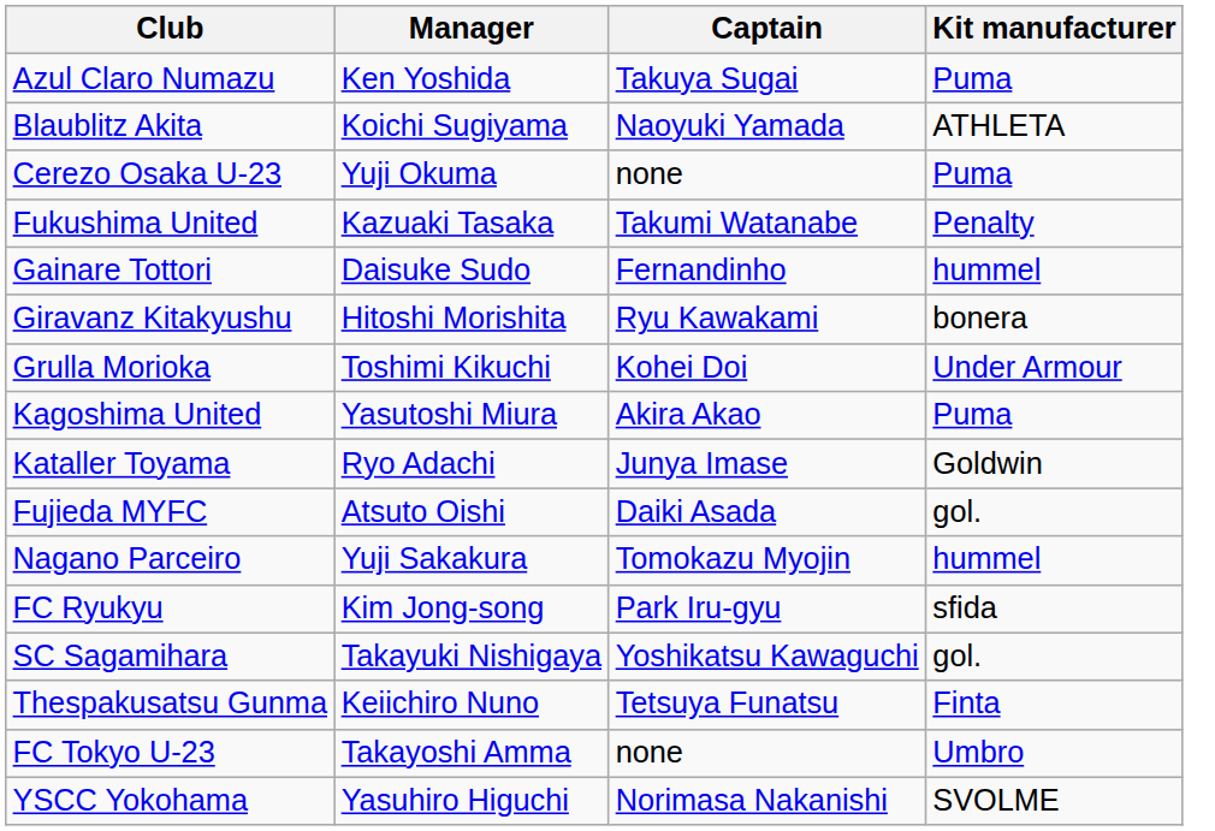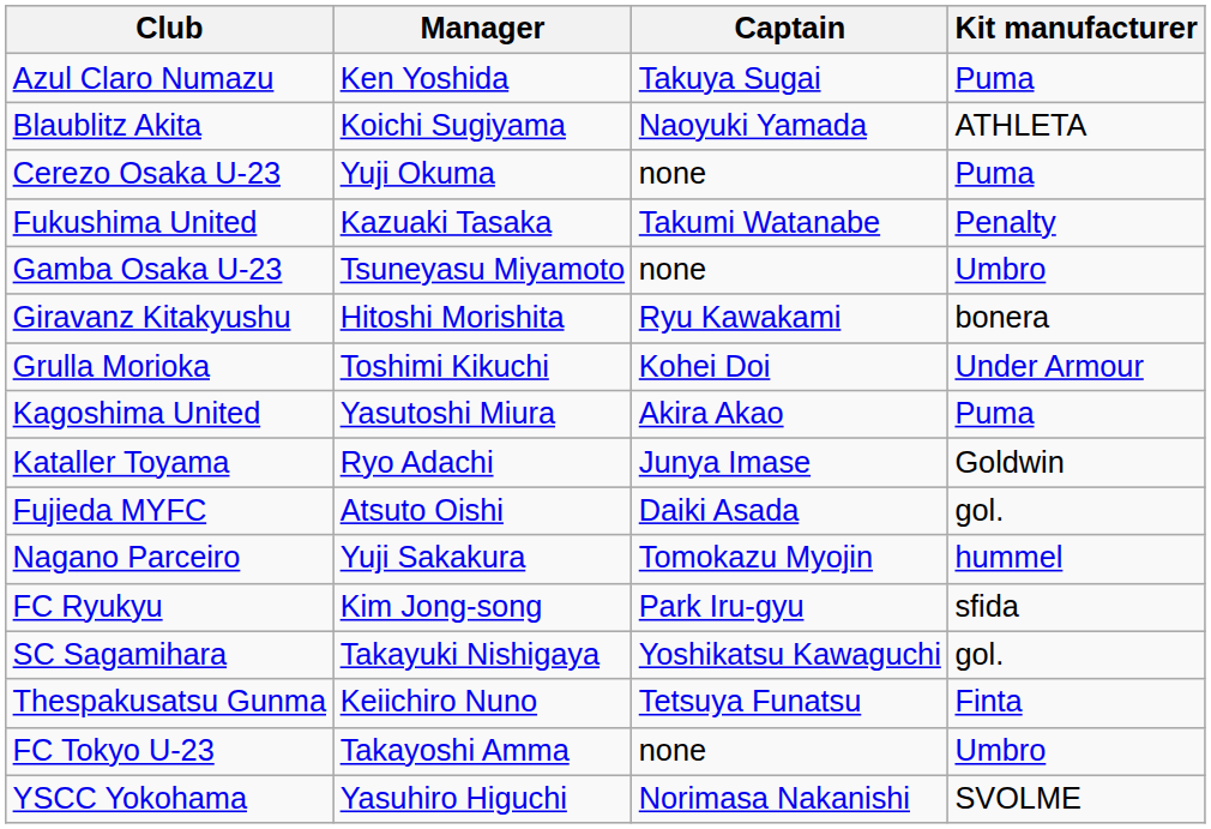 <table class="wikitable sortable">
 <tr>
 <th>Club</th>
 <th>Manager</th>
 <th>Captain</th>
 <th>Kit manufacturer</th>
 </tr>
 <tr>
 <td><a href='#'>Azul Claro Numazu</a></td>
 <td> <a href='#'>Ken Yoshida</a></td>
 <td> <a href='#'>Takuya Sugai</a></td>
 <td><a href='#'>Puma</a></td>
 </tr>
 <tr>
 <td><a href='#'>Blaublitz Akita</a></td>
 <td> <a href='#'>Koichi Sugiyama</a></td>
 <td> <a href='#'>Naoyuki Yamada</a></td>
 <td>ATHLETA</td>
 </tr>
 <tr>
 <td><a href='#'>Cerezo Osaka U-23</a></td>
 <td> <a href='#'>Yuji Okuma</a></td>
 <td>none</td>
 <td><a href='#'>Puma</a></td>
 </tr>
 <tr>
 <td><a href='#'>Fukushima United</a></td>
 <td> <a href='#'>Kazuaki Tasaka</a></td>
 <td> <a href='#'>Takumi Watanabe</a></td>
 <td><a href='#'>Penalty</a></td>
 </tr>
 <tr>
-<td><a href='#'>Gainare Tottori</a></td>
-<td> <a href='#'>Daisuke Sudo</a></td>
-<td> <a href='#'>Fernandinho</a></td>
-<td><a href='#'>hummel</a></td>
+<td><a href='#'>Gamba Osaka U-23</a></td>
+<td> <a href='#'>Tsuneyasu Miyamoto</a></td>
+<td>none</td>
+<td><a href='#'>Umbro</a></td>
 </tr>
 <tr>
 <td><a href='#'>Giravanz Kitakyushu</a></td>
 <td><a href='#'>Hitoshi Morishita</a></td>
 <td> <a href='#'>Ryu Kawakami</a></td>
 <td>bonera</td>
 </tr>
 <tr>
 <td><a href='#'>Grulla Morioka</a></td>
 <td> <a href='#'>Toshimi Kikuchi</a></td>
 <td> <a href='#'>Kohei Doi</a></td>
 <td><a href='#'>Under Armour</a></td>
 </tr>
 <tr>
 <td><a href='#'>Kagoshima United</a></td>
 <td> <a href='#'>Yasutoshi Miura</a></td>
 <td> <a href='#'>Akira Akao</a></td>
 <td><a href='#'>Puma</a></td>
 </tr>
 <tr>
 <td><a href='#'>Kataller Toyama</a></td>
 <td> <a href='#'>Ryo Adachi</a></td>
 <td> <a href='#'>Junya Imase</a></td>
 <td>Goldwin</td>
 </tr>
 <tr>
 <td><a href='#'>Fujieda MYFC</a></td>
 <td> <a href='#'>Atsuto Oishi</a></td>
 <td> <a href='#'>Daiki Asada</a></td>
 <td>gol.</td>
 </tr>
 <tr>
 <td><a href='#'>Nagano Parceiro</a></td>
 <td> <a href='#'>Yuji Sakakura</a></td>
 <td> <a href='#'>Tomokazu Myojin</a></td>
 <td><a href='#'>hummel</a></td>
 </tr>
 <tr>
 <td><a href='#'>FC Ryukyu</a></td>
 <td> <a href='#'>Kim Jong-song</a></td>
 <td> <a href='#'>Park Iru-gyu</a></td>
 <td>sfida</td>
 </tr>
 <tr>
 <td><a href='#'>SC Sagamihara</a></td>
 <td> <a href='#'>Takayuki Nishigaya</a></td>
 <td> <a href='#'>Yoshikatsu Kawaguchi</a></td>
 <td>gol.</td>
 </tr>
 <tr>
 <td><a href='#'>Thespakusatsu Gunma</a></td>
 <td> <a href='#'>Keiichiro Nuno</a></td>
 <td> <a href='#'>Tetsuya Funatsu</a></td>
 <td><a href='#'>Finta</a></td>
 </tr>
 <tr>
 <td><a href='#'>FC Tokyo U-23</a></td>
 <td> <a href='#'>Takayoshi Amma</a></td>
 <td>none</td>
 <td><a href='#'>Umbro</a></td>
 </tr>
 <tr>
 <td><a href='#'>YSCC Yokohama</a></td>
 <td> <a href='#'>Yasuhiro Higuchi</a></td>
 <td> <a href='#'>Norimasa Nakanishi</a></td>
 <td>SVOLME</td>
 </tr>
 </table>
